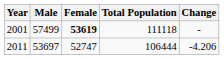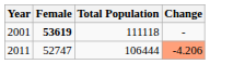 <table class="wikitable">
 <tr>
 <th>Year</th>
-<th>Male</th>
 <th>Female</th>
 <th>Total Population</th>
 <th>Change</th>
 </tr>
 <tr>
 <td>2001</td>
-<td style="text-align:right;">57499</td>
 <td style="text-align:right;"><strong>53619</strong></td>
 <td style="text-align:right;">111118</td>
 <td style="text-align:center;">-</td>
 </tr>
 <tr>
 <td>2011</td>
-<td style="text-align:right;">53697</td>
 <td style="text-align:right;">52747</td>
 <td style="text-align:right;">106444</td>
-<td style="text-align:right;">-4.206</td>
+<td style="background: lightsalmon; text-align:right;">-4.206</td>
 </tr>
 </table>
